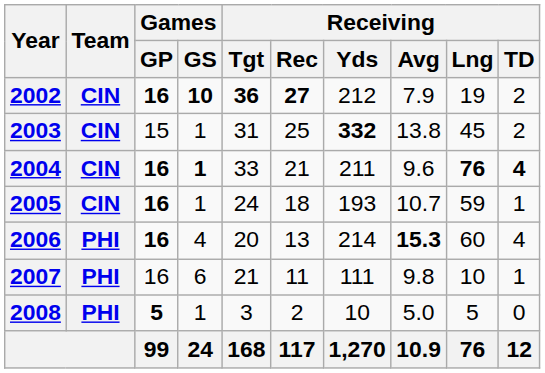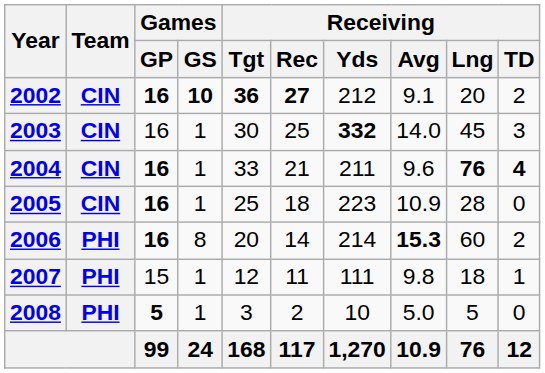 <table class="wikitable" style="text-align:center">
 <tr>
 <th rowspan="2">Year</th>
 <th rowspan="2">Team</th>
 <th colspan="2">Games</th>
 <th colspan="6">Receiving</th>
 </tr>
 <tr>
 <th>GP</th>
 <th>GS</th>
 <th>Tgt</th>
 <th>Rec</th>
 <th>Yds</th>
 <th>Avg</th>
 <th>Lng</th>
 <th>TD</th>
 </tr>
 <tr>
 <th><a href='#'>2002</a></th>
 <th><a href='#'>CIN</a></th>
 <td><strong>16</strong></td>
 <td><strong>10</strong></td>
 <td><strong>36</strong></td>
 <td><strong>27</strong></td>
 <td>212</td>
-<td>7.9</td>
-<td>19</td>
+<td>9.1</td>
+<td>20</td>
 <td>2</td>
 </tr>
 <tr>
 <th><a href='#'>2003</a></th>
 <th><a href='#'>CIN</a></th>
-<td>15</td>
+<td>16</td>
 <td>1</td>
-<td>31</td>
+<td>30</td>
 <td>25</td>
 <td><strong>332</strong></td>
-<td>13.8</td>
+<td>14.0</td>
 <td>45</td>
-<td>2</td>
+<td>3</td>
 </tr>
 <tr>
 <th><a href='#'>2004</a></th>
 <th><a href='#'>CIN</a></th>
 <td><strong>16</strong></td>
-<td><strong>1</strong></td>
+<td>1</td>
 <td>33</td>
 <td>21</td>
 <td>211</td>
 <td>9.6</td>
 <td><strong>76</strong></td>
 <td><strong>4</strong></td>
 </tr>
 <tr>
 <th><a href='#'>2005</a></th>
 <th><a href='#'>CIN</a></th>
 <td><strong>16</strong></td>
 <td>1</td>
-<td>24</td>
+<td>25</td>
 <td>18</td>
-<td>193</td>
-<td>10.7</td>
-<td>59</td>
-<td>1</td>
+<td>223</td>
+<td>10.9</td>
+<td>28</td>
+<td>0</td>
 </tr>
 <tr>
 <th><a href='#'>2006</a></th>
 <th><a href='#'>PHI</a></th>
 <td><strong>16</strong></td>
-<td>4</td>
+<td>8</td>
 <td>20</td>
-<td>13</td>
+<td>14</td>
 <td>214</td>
 <td><strong>15.3</strong></td>
 <td>60</td>
-<td>4</td>
+<td>2</td>
 </tr>
 <tr>
 <th><a href='#'>2007</a></th>
 <th><a href='#'>PHI</a></th>
-<td>16</td>
-<td>6</td>
-<td>21</td>
+<td>15</td>
+<td>1</td>
+<td>12</td>
 <td>11</td>
 <td>111</td>
 <td>9.8</td>
-<td>10</td>
+<td>18</td>
 <td>1</td>
 </tr>
 <tr>
 <th><a href='#'>2008</a></th>
 <th><a href='#'>PHI</a></th>
 <td><strong>5</strong></td>
 <td>1</td>
 <td>3</td>
 <td>2</td>
 <td>10</td>
 <td>5.0</td>
 <td>5</td>
 <td>0</td>
 </tr>
 <tr>
 <th colspan="2"></th>
 <th>99</th>
 <th>24</th>
 <th>168</th>
 <th>117</th>
 <th>1,270</th>
 <th>10.9</th>
 <th>76</th>
 <th>12</th>
 </tr>
 </table>
